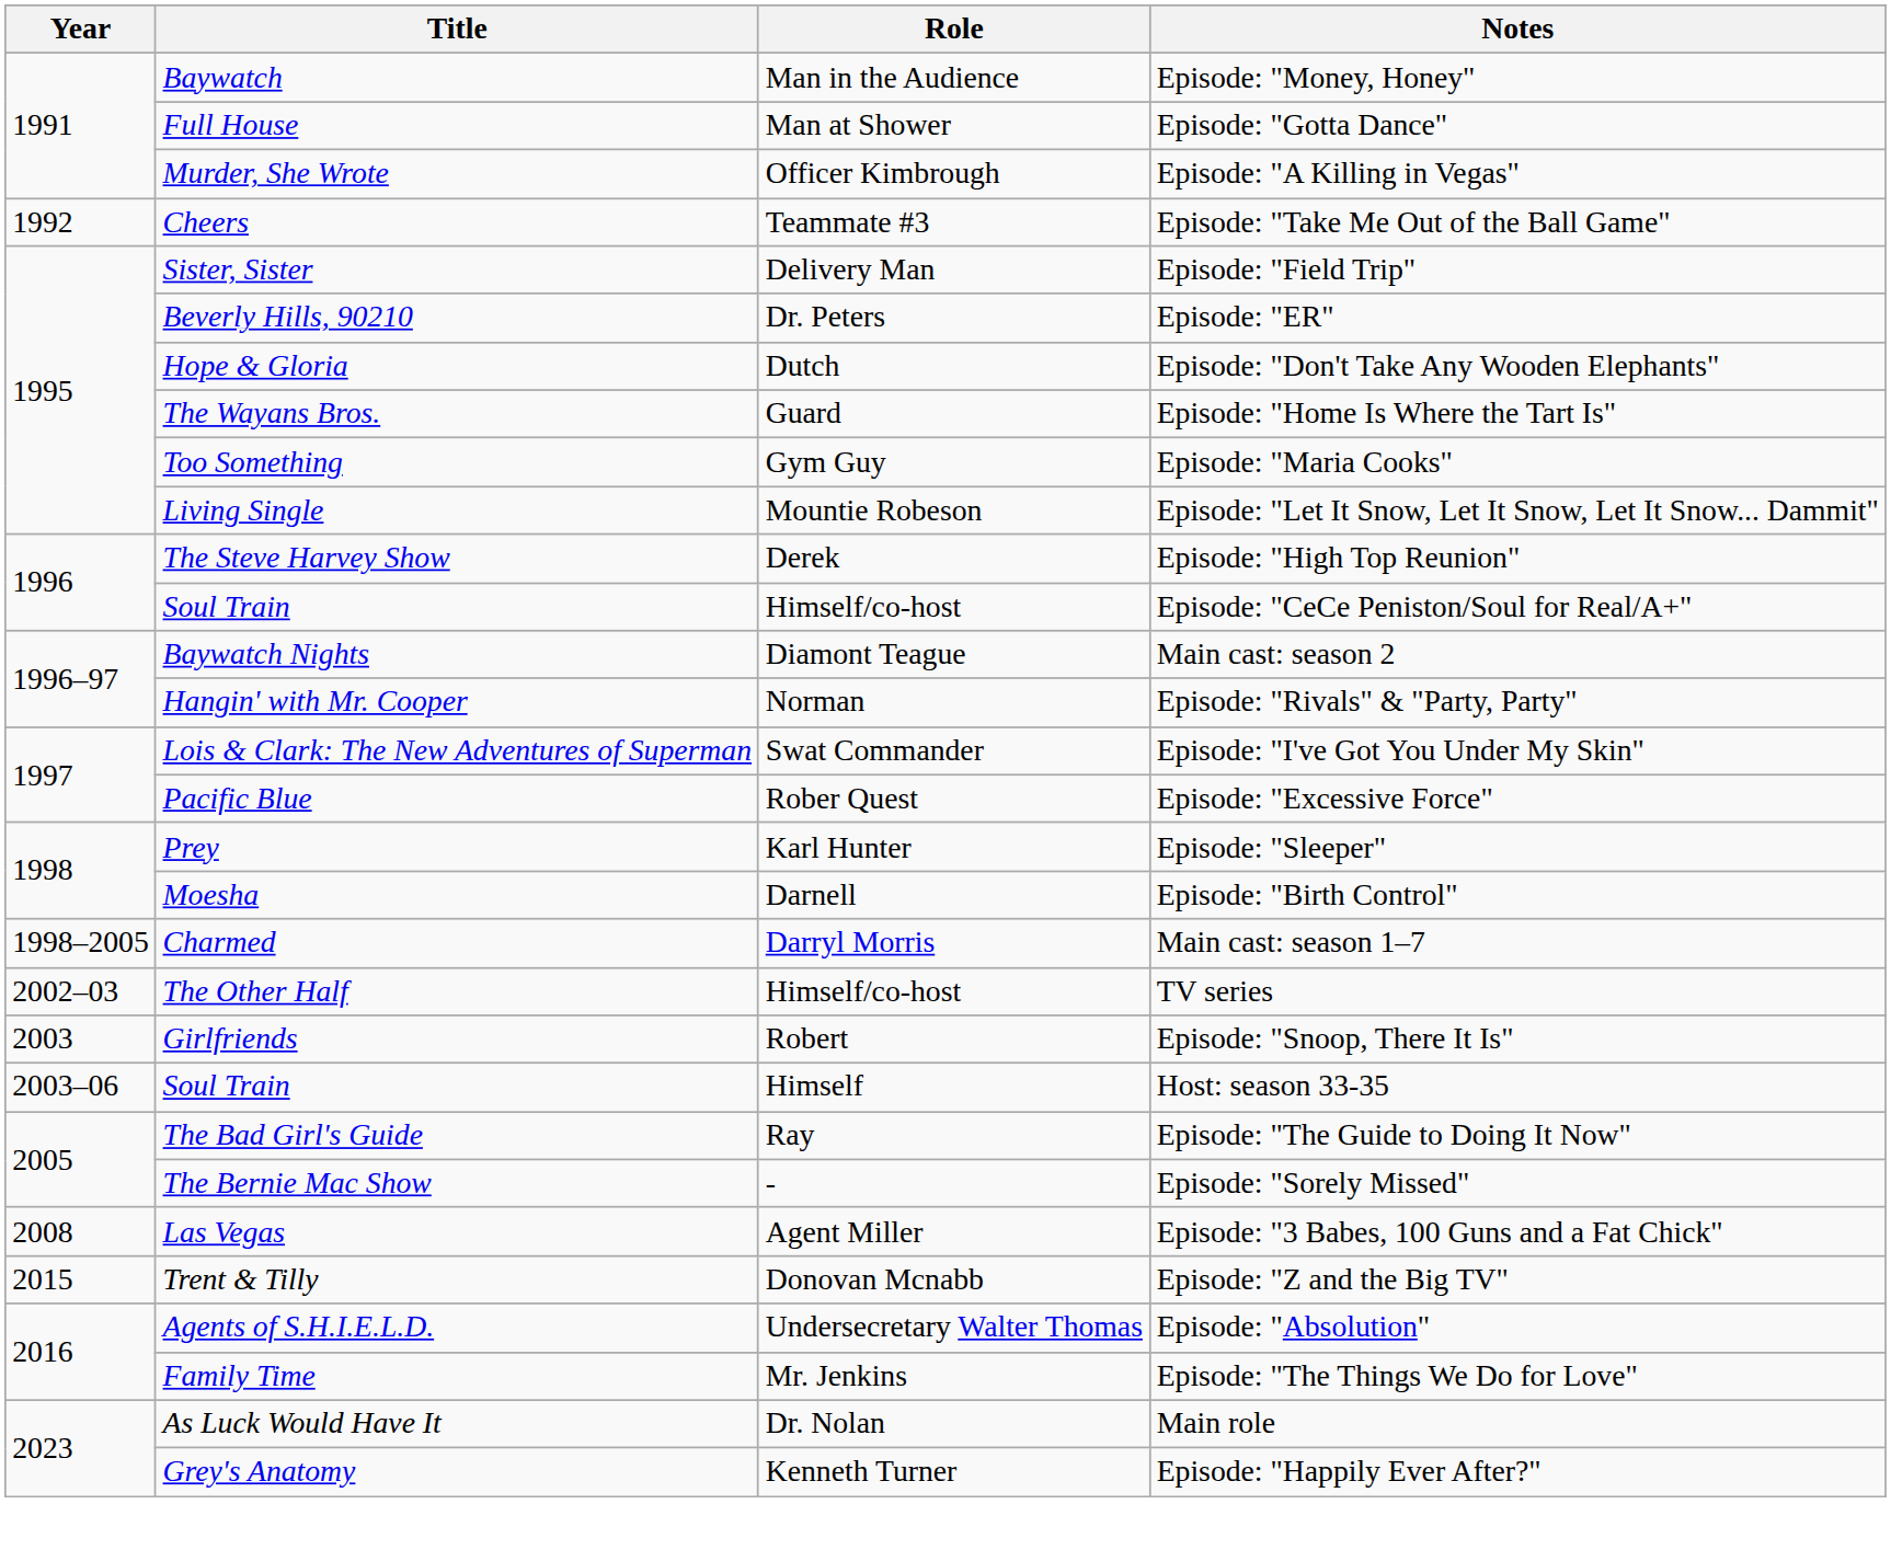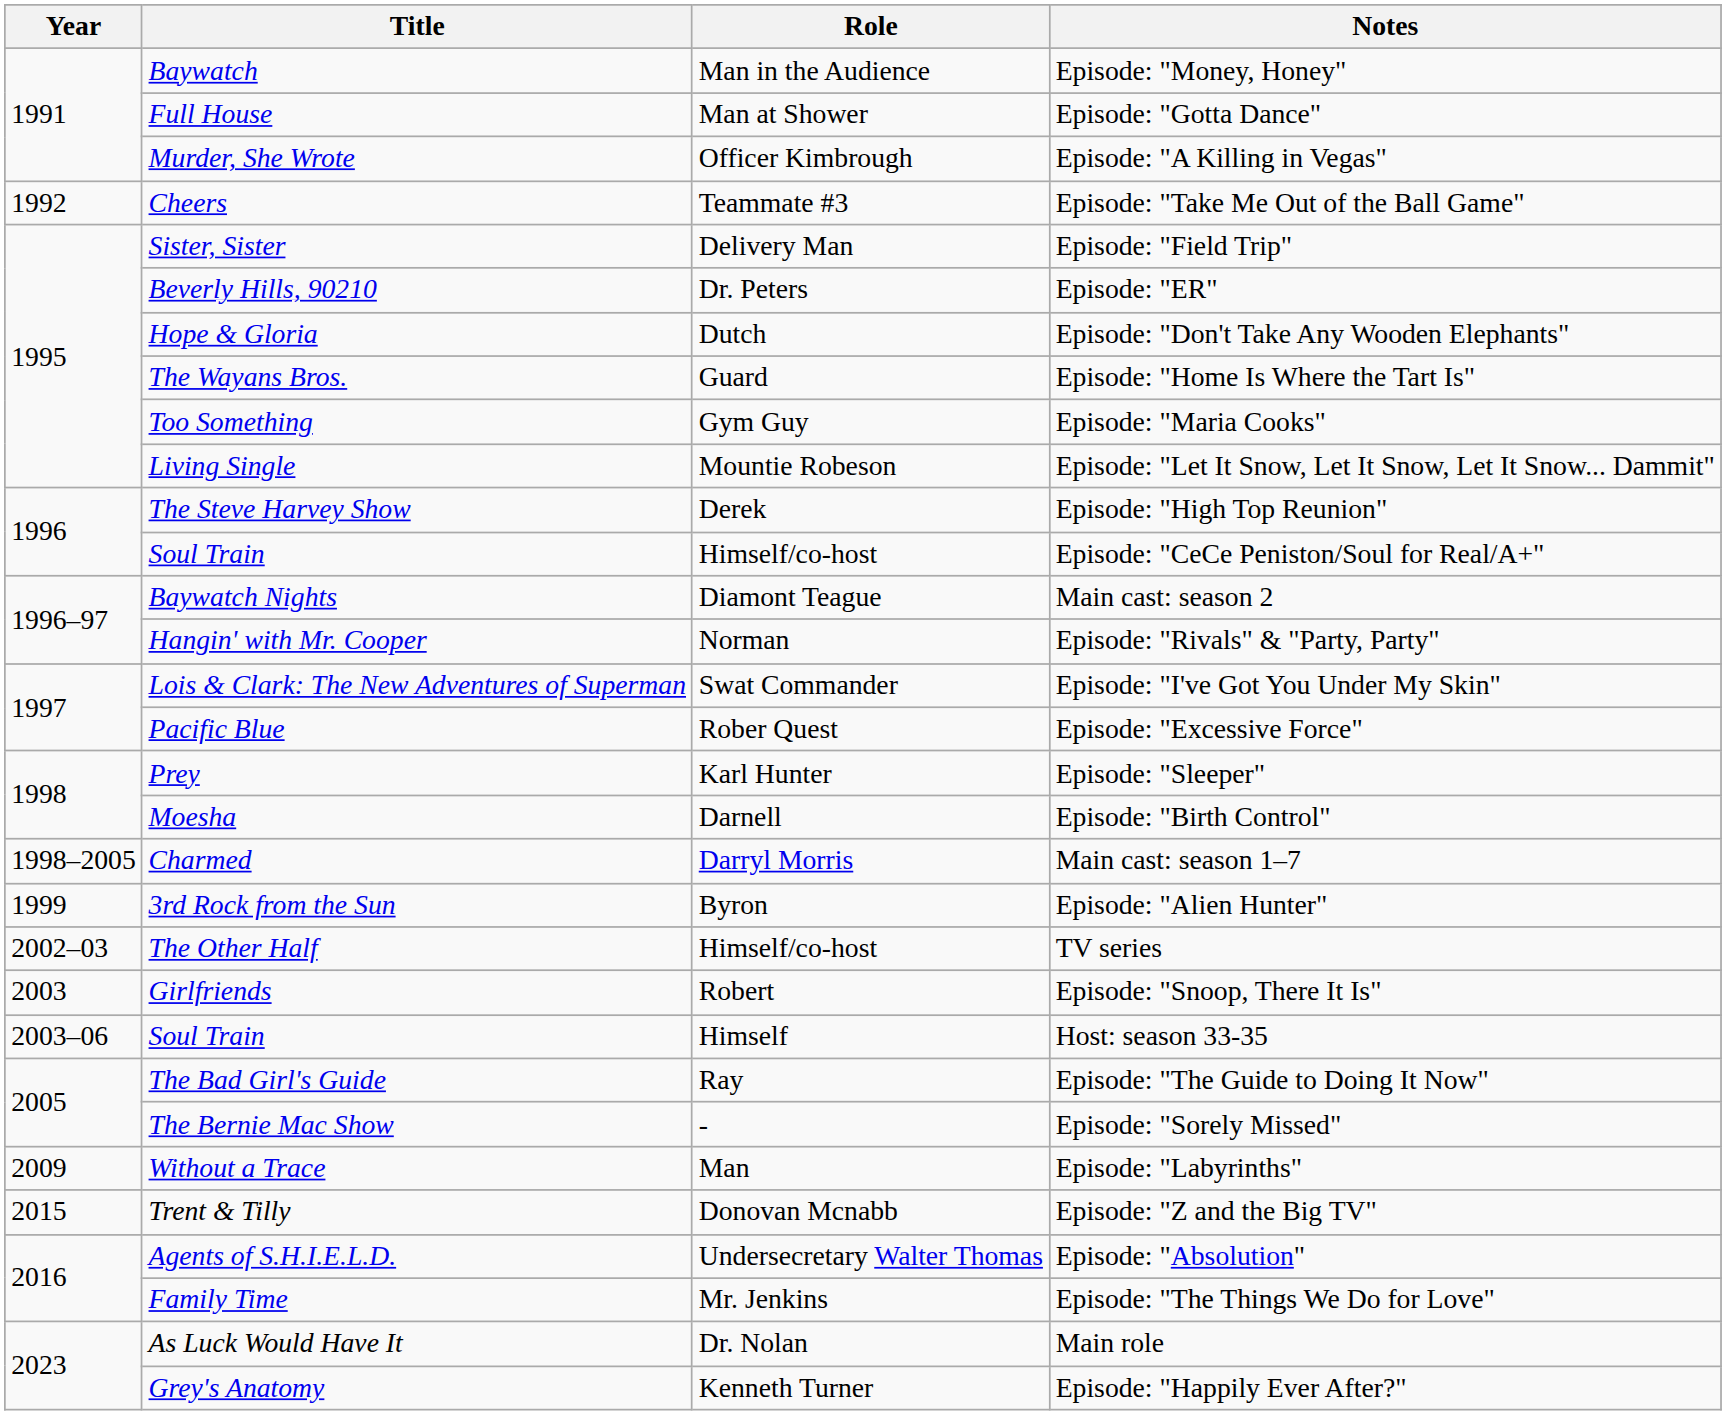 <table class="wikitable plainrowheaders sortable" style="margin-right: 0;">
 <tr>
 <th scope="col">Year</th>
 <th scope="col">Title</th>
 <th scope="col">Role</th>
 <th scope="col" class="unsortable">Notes</th>
 </tr>
 <tr>
 <td rowspan=3>1991</td>
 <td><em><a href='#'>Baywatch</a></em></td>
 <td>Man in the Audience</td>
 <td>Episode: "Money, Honey"</td>
 </tr>
 <tr>
 <td><em><a href='#'>Full House</a></em></td>
 <td>Man at Shower</td>
 <td>Episode: "Gotta Dance"</td>
 </tr>
 <tr>
 <td><em><a href='#'>Murder, She Wrote</a></em></td>
 <td>Officer Kimbrough</td>
 <td>Episode: "A Killing in Vegas"</td>
 </tr>
 <tr>
 <td>1992</td>
 <td><em><a href='#'>Cheers</a></em></td>
 <td>Teammate #3</td>
 <td>Episode: "Take Me Out of the Ball Game"</td>
 </tr>
 <tr>
 <td rowspan=6>1995</td>
 <td><em><a href='#'>Sister, Sister</a></em></td>
 <td>Delivery Man</td>
 <td>Episode: "Field Trip"</td>
 </tr>
 <tr>
 <td><em><a href='#'>Beverly Hills, 90210</a></em></td>
 <td>Dr. Peters</td>
 <td>Episode: "ER"</td>
 </tr>
 <tr>
 <td><em><a href='#'>Hope & Gloria</a></em></td>
 <td>Dutch</td>
 <td>Episode: "Don't Take Any Wooden Elephants"</td>
 </tr>
 <tr>
 <td><em><a href='#'>The Wayans Bros.</a></em></td>
 <td>Guard</td>
 <td>Episode: "Home Is Where the Tart Is"</td>
 </tr>
 <tr>
 <td><em><a href='#'>Too Something</a></em></td>
 <td>Gym Guy</td>
 <td>Episode: "Maria Cooks"</td>
 </tr>
 <tr>
 <td><em><a href='#'>Living Single</a></em></td>
 <td>Mountie Robeson</td>
 <td>Episode: "Let It Snow, Let It Snow, Let It Snow... Dammit"</td>
 </tr>
 <tr>
 <td rowspan=2>1996</td>
 <td><em><a href='#'>The Steve Harvey Show</a></em></td>
 <td>Derek</td>
 <td>Episode: "High Top Reunion"</td>
 </tr>
 <tr>
 <td><em><a href='#'>Soul Train</a></em></td>
 <td>Himself/co-host</td>
 <td>Episode: "CeCe Peniston/Soul for Real/A+"</td>
 </tr>
 <tr>
 <td rowspan=2>1996–97</td>
 <td><em><a href='#'>Baywatch Nights</a></em></td>
 <td>Diamont Teague</td>
 <td>Main cast: season 2</td>
 </tr>
 <tr>
 <td><em><a href='#'>Hangin' with Mr. Cooper</a></em></td>
 <td>Norman</td>
 <td>Episode: "Rivals" & "Party, Party"</td>
 </tr>
 <tr>
 <td rowspan=2>1997</td>
 <td><em><a href='#'>Lois & Clark: The New Adventures of Superman</a></em></td>
 <td>Swat Commander</td>
 <td>Episode: "I've Got You Under My Skin"</td>
 </tr>
 <tr>
 <td><em><a href='#'>Pacific Blue</a></em></td>
 <td>Rober Quest</td>
 <td>Episode: "Excessive Force"</td>
 </tr>
 <tr>
 <td rowspan=2>1998</td>
 <td><em><a href='#'>Prey</a></em></td>
 <td>Karl Hunter</td>
 <td>Episode: "Sleeper"</td>
 </tr>
 <tr>
 <td><em><a href='#'>Moesha</a></em></td>
 <td>Darnell</td>
 <td>Episode: "Birth Control"</td>
 </tr>
 <tr>
 <td>1998–2005</td>
 <td><em><a href='#'>Charmed</a></em></td>
 <td><a href='#'>Darryl Morris</a></td>
 <td>Main cast: season 1–7</td>
 </tr>
 <tr>
+<td>1999</td>
+<td><em><a href='#'>3rd Rock from the Sun</a></em></td>
+<td>Byron</td>
+<td>Episode: "Alien Hunter"</td>
+</tr>
+<tr>
 <td>2002–03</td>
 <td><em><a href='#'>The Other Half</a></em></td>
 <td>Himself/co-host</td>
 <td>TV series</td>
 </tr>
 <tr>
 <td>2003</td>
 <td><em><a href='#'>Girlfriends</a></em></td>
 <td>Robert</td>
 <td>Episode: "Snoop, There It Is"</td>
 </tr>
 <tr>
 <td>2003–06</td>
 <td><em><a href='#'>Soul Train</a></em></td>
 <td>Himself</td>
 <td>Host: season 33-35</td>
 </tr>
 <tr>
 <td rowspan=2>2005</td>
 <td><em><a href='#'>The Bad Girl's Guide</a></em></td>
 <td>Ray</td>
 <td>Episode: "The Guide to Doing It Now"</td>
 </tr>
 <tr>
 <td><em><a href='#'>The Bernie Mac Show</a></em></td>
 <td>-</td>
 <td>Episode: "Sorely Missed"</td>
 </tr>
 <tr>
-<td>2008</td>
-<td><em><a href='#'>Las Vegas</a></em></td>
-<td>Agent Miller</td>
-<td>Episode: "3 Babes, 100 Guns and a Fat Chick"</td>
+<td>2009</td>
+<td><em><a href='#'>Without a Trace</a></em></td>
+<td>Man</td>
+<td>Episode: "Labyrinths"</td>
 </tr>
 <tr>
 <td>2015</td>
 <td><em>Trent & Tilly</em></td>
 <td>Donovan Mcnabb</td>
 <td>Episode: "Z and the Big TV"</td>
 </tr>
 <tr>
 <td rowspan=2>2016</td>
 <td><em><a href='#'>Agents of S.H.I.E.L.D.</a></em></td>
 <td>Undersecretary <a href='#'>Walter Thomas</a></td>
 <td>Episode: "<a href='#'>Absolution</a>"</td>
 </tr>
 <tr>
 <td><em><a href='#'>Family Time</a></em></td>
 <td>Mr. Jenkins</td>
 <td>Episode: "The Things We Do for Love"</td>
 </tr>
 <tr>
 <td rowspan=2>2023</td>
 <td><em>As Luck Would Have It</em></td>
 <td>Dr. Nolan</td>
 <td>Main role</td>
 </tr>
 <tr>
 <td><em><a href='#'>Grey's Anatomy</a></em></td>
 <td>Kenneth Turner</td>
 <td>Episode: "Happily Ever After?"</td>
 </tr>
 </table>
